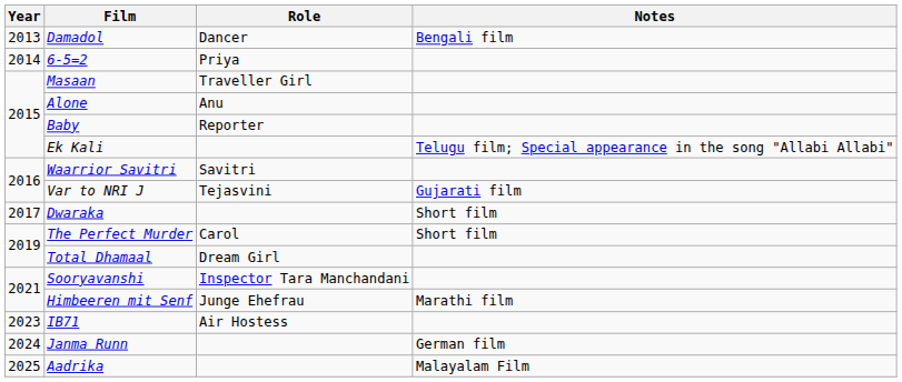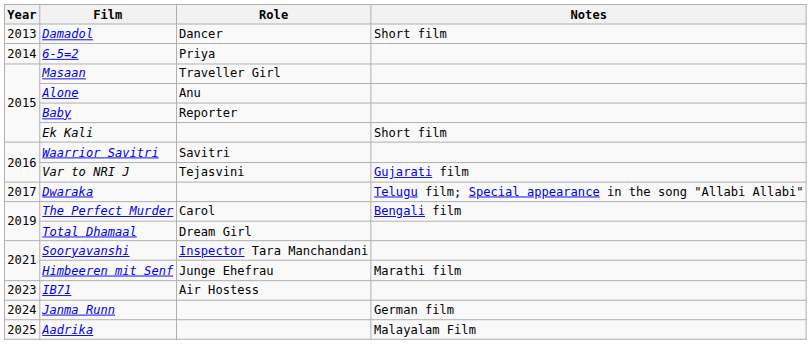 <table class="wikitable">
 <tr>
 <th>Year</th>
 <th>Film</th>
 <th>Role</th>
 <th>Notes</th>
 </tr>
 <tr>
 <td>2013</td>
 <td><em><a href='#'>Damadol</a></em></td>
 <td>Dancer</td>
-<td><a href='#'>Bengali</a> film</td>
+<td>Short film</td>
 </tr>
 <tr>
 <td>2014</td>
 <td><em><a href='#'>6-5=2</a></em></td>
 <td>Priya</td>
 <td></td>
 </tr>
 <tr>
 <td rowspan=4>2015</td>
 <td><em><a href='#'>Masaan</a></em></td>
 <td>Traveller Girl</td>
 <td></td>
 </tr>
 <tr>
 <td><em><a href='#'>Alone</a></em></td>
 <td>Anu</td>
 <td></td>
 </tr>
 <tr>
 <td><em><a href='#'>Baby</a></em></td>
 <td>Reporter</td>
 <td></td>
 </tr>
 <tr>
 <td><em>Ek Kali</em></td>
 <td></td>
-<td><a href='#'>Telugu</a> film; <a href='#'>Special appearance</a> in the song "Allabi Allabi" </td>
+<td>Short film</td>
 </tr>
 <tr>
 <td rowspan=2>2016</td>
 <td><em><a href='#'>Waarrior Savitri</a></em></td>
 <td>Savitri</td>
 <td></td>
 </tr>
 <tr>
 <td><em>Var to NRI J</em></td>
 <td>Tejasvini</td>
 <td><a href='#'>Gujarati</a> film</td>
 </tr>
 <tr>
 <td>2017</td>
 <td><em><a href='#'>Dwaraka</a></em></td>
 <td></td>
-<td>Short film</td>
+<td><a href='#'>Telugu</a> film; <a href='#'>Special appearance</a> in the song "Allabi Allabi" </td>
 </tr>
 <tr>
 <td rowspan=2>2019</td>
 <td><em><a href='#'>The Perfect Murder</a></em></td>
 <td>Carol</td>
-<td>Short film</td>
+<td><a href='#'>Bengali</a> film</td>
 </tr>
 <tr>
 <td><em><a href='#'>Total Dhamaal</a></em></td>
 <td>Dream Girl</td>
 <td></td>
 </tr>
 <tr>
 <td rowspan=2>2021</td>
 <td><em><a href='#'>Sooryavanshi</a></em></td>
 <td><a href='#'>Inspector</a> Tara Manchandani</td>
 <td></td>
 </tr>
 <tr>
 <td><em><a href='#'>Himbeeren mit Senf</a></em></td>
 <td>Junge Ehefrau</td>
 <td>Marathi film </td>
 </tr>
 <tr>
 <td>2023</td>
 <td><em><a href='#'>IB71</a></em></td>
 <td>Air Hostess</td>
 <td></td>
 </tr>
 <tr>
 <td>2024</td>
 <td><em><a href='#'>Janma Runn</a></em></td>
 <td></td>
 <td>German film</td>
 </tr>
 <tr>
 <td>2025</td>
 <td><em><a href='#'>Aadrika</a></em></td>
 <td></td>
 <td>Malayalam Film </td>
 </tr>
 </table>
